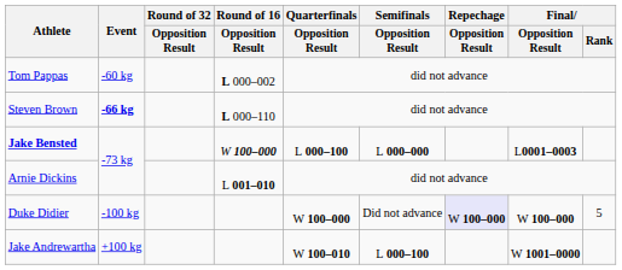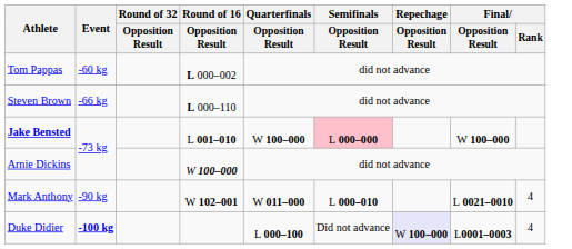 <table class="wikitable" style="font-size:90%;">
 <tr>
 <th rowspan=2>Athlete</th>
 <th rowspan=2>Event</th>
 <th>Round of 32</th>
 <th>Round of 16</th>
 <th>Quarterfinals</th>
 <th>Semifinals</th>
 <th>Repechage</th>
 <th colspan=2>Final/</th>
 </tr>
 <tr style="font-size:95%">
 <th>Opposition<br>Result</th>
 <th>Opposition<br>Result</th>
 <th>Opposition<br>Result</th>
 <th>Opposition<br>Result</th>
 <th>Opposition<br>Result</th>
 <th>Opposition<br>Result</th>
 <th>Rank</th>
 </tr>
 <tr align=center>
 <td align=left><a href='#'>Tom Pappas</a></td>
 <td align=left><a href='#'>-60 kg</a></td>
 <td></td>
 <td><br><strong>L</strong> 000–002</td>
 <td colspan=5>did not advance</td>
 </tr>
 <tr align=center>
 <td align=left><a href='#'>Steven Brown</a></td>
-<td align=left><strong><a href='#'>-66 kg</a></strong></td>
+<td align=left><a href='#'>-66 kg</a></td>
 <td></td>
 <td><br><strong>L</strong> 000–110</td>
 <td colspan=5>did not advance</td>
 </tr>
 <tr align=center>
 <td align=left><strong><a href='#'>Jake Bensted</a></strong></td>
 <td align=left rowspan=2><a href='#'>-73 kg</a></td>
 <td></td>
-<td><br><em>W<strong> 100–000</td>
-<td><br></strong>L<strong> 000–100</td>
-<td><br></strong>L<strong> 000–000</td>
+<td><br></strong>L<strong> 001–010</td>
+<td><br></strong>W<strong> 100–000</td>
+<td style="background: pink;"><br></strong>L<strong> 000–000</td>
 <td></td>
-<td> <br> </strong>L<strong>0001–0003</td>
+<td><br></strong>W<strong> 100–000</td>
 <td></td>
 </tr>
 <tr align=center>
 <td align=left><a href='#'>Arnie Dickins</a></td>
 <td></td>
-<td><br></strong>L<strong> 001–010</td>
+<td><br><em>W<strong> 100–000</td>
 <td colspan=5>did not advance</td>
 </tr>
 <tr align=center>
+<td align=left><a href='#'>Mark Anthony</a></td>
+<td align=left><a href='#'>-90 kg</a></td>
+<td></td>
+<td><br></strong>W<strong> 102–001</td>
+<td><br></strong>W<strong> 011–000</td>
+<td><br></strong>L<strong> 000–010</td>
+<td></td>
+<td><br> </strong>L<strong> 0021–0010</td>
+<td>4</td>
+</tr>
+<tr align=center>
 <td align=left><a href='#'>Duke Didier</a></td>
-<td align=left><a href='#'>-100 kg</a></td>
+<td align=left><strong><a href='#'>-100 kg</a></strong></td>
 <td></td>
 <td></td>
-<td><br></strong>W<strong> 100–000</td>
+<td><br></strong>L<strong> 000–100</td>
 <td>Did not advance</td>
 <td style="background: lavender;"><br></strong>W<strong> 100–000</td>
-<td><br></strong>W<strong> 100–000</td>
-<td>5</td>
-</tr>
-<tr align=center>
-<td align=left></strong><a href='#'>Jake Andrewartha</a><strong></td>
-<td align=left><a href='#'>+100 kg</a></td>
-<td></td>
-<td></td>
-<td><br></strong>W<strong> 100–010</td>
-<td><br></strong>L<strong> 000–100</td>
-<td></td>
-<td> <br> </strong>W<strong> 1001–0000</td>
-<td></td>
+<td> <br> </strong>L<strong>0001–0003</td>
+<td>4</td>
 </tr>
 </table>
